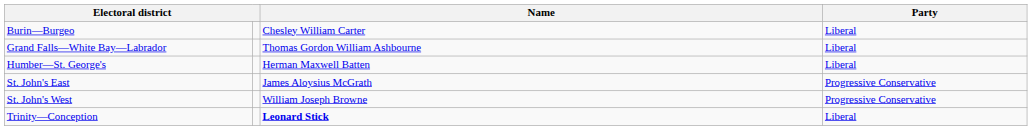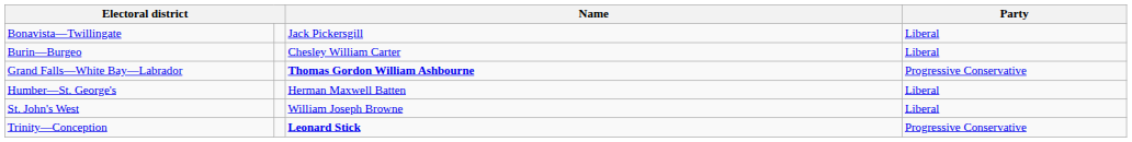 <table class="wikitable" width=95%>
 <tr>
 <th colspan=2 width=25%>Electoral district</th>
 <th>Name</th>
 <th width=20%>Party</th>
+</tr>
+<tr>
+<td width=24%><a href='#'>Bonavista—Twillingate</a></td>
+<td></td>
+<td><a href='#'>Jack Pickersgill</a></td>
+<td><a href='#'>Liberal</a></td>
 </tr>
 <tr>
 <td><a href='#'>Burin—Burgeo</a></td>
 <td></td>
 <td><a href='#'>Chesley William Carter</a></td>
 <td><a href='#'>Liberal</a></td>
 </tr>
 <tr>
 <td><a href='#'>Grand Falls—White Bay—Labrador</a></td>
 <td></td>
-<td><a href='#'>Thomas Gordon William Ashbourne</a></td>
-<td><a href='#'>Liberal</a></td>
+<td><strong><a href='#'>Thomas Gordon William Ashbourne</a></strong></td>
+<td><a href='#'>Progressive Conservative</a></td>
 </tr>
 <tr>
 <td><a href='#'>Humber—St. George's</a></td>
 <td></td>
 <td><a href='#'>Herman Maxwell Batten</a></td>
 <td><a href='#'>Liberal</a></td>
 </tr>
 <tr>
-<td><a href='#'>St. John's East</a></td>
-<td></td>
-<td><a href='#'>James Aloysius McGrath</a></td>
-<td><a href='#'>Progressive Conservative</a></td>
-</tr>
-<tr>
 <td><a href='#'>St. John's West</a></td>
 <td></td>
 <td><a href='#'>William Joseph Browne</a></td>
-<td><a href='#'>Progressive Conservative</a></td>
+<td><a href='#'>Liberal</a></td>
 </tr>
 <tr>
 <td><a href='#'>Trinity—Conception</a></td>
 <td></td>
 <td><strong><a href='#'>Leonard Stick</a></strong></td>
-<td><a href='#'>Liberal</a></td>
+<td><a href='#'>Progressive Conservative</a></td>
 </tr>
 </table>
